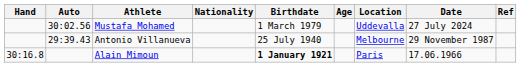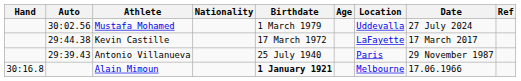 <table class="wikitable">
 <tr>
 <th>Hand</th>
 <th>Auto</th>
 <th>Athlete</th>
 <th>Nationality</th>
 <th>Birthdate</th>
 <th>Age</th>
 <th>Location</th>
 <th>Date</th>
 <th>Ref</th>
 </tr>
 <tr>
 <td></td>
 <td>30:02.56</td>
 <td><a href='#'>Mustafa Mohamed</a></td>
 <td></td>
 <td>1 March 1979</td>
 <td></td>
 <td><a href='#'>Uddevalla</a></td>
 <td>27 July 2024</td>
 <td></td>
 </tr>
 <tr>
 <td></td>
+<td>29:44.38</td>
+<td>Kevin Castille</td>
+<td></td>
+<td>17 March 1972</td>
+<td></td>
+<td><a href='#'>LaFayette</a></td>
+<td>17 March 2017</td>
+<td></td>
+</tr>
+<tr>
+<td></td>
 <td>29:39.43</td>
 <td>Antonio Villanueva</td>
 <td></td>
 <td>25 July 1940</td>
 <td></td>
-<td><a href='#'>Melbourne</a></td>
+<td><a href='#'>Paris</a></td>
 <td>29 November 1987</td>
 <td></td>
 </tr>
 <tr>
 <td>30:16.8</td>
 <td></td>
 <td><a href='#'>Alain Mimoun</a></td>
 <td></td>
 <td><strong>1 January 1921</strong></td>
 <td></td>
-<td><a href='#'>Paris</a></td>
+<td><a href='#'>Melbourne</a></td>
 <td>17.06.1966</td>
 <td></td>
 </tr>
 </table>
